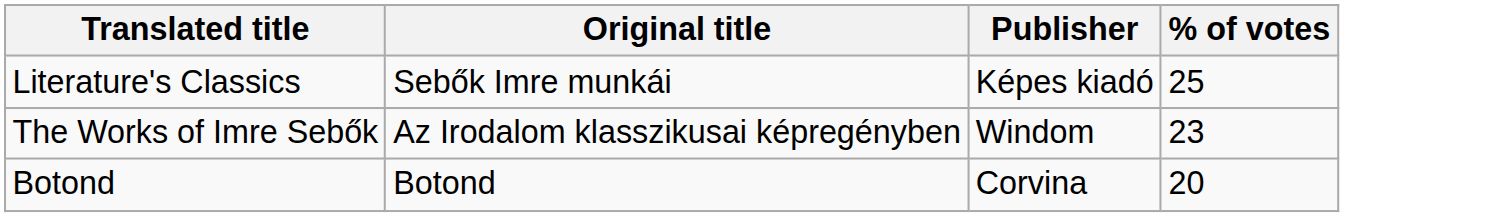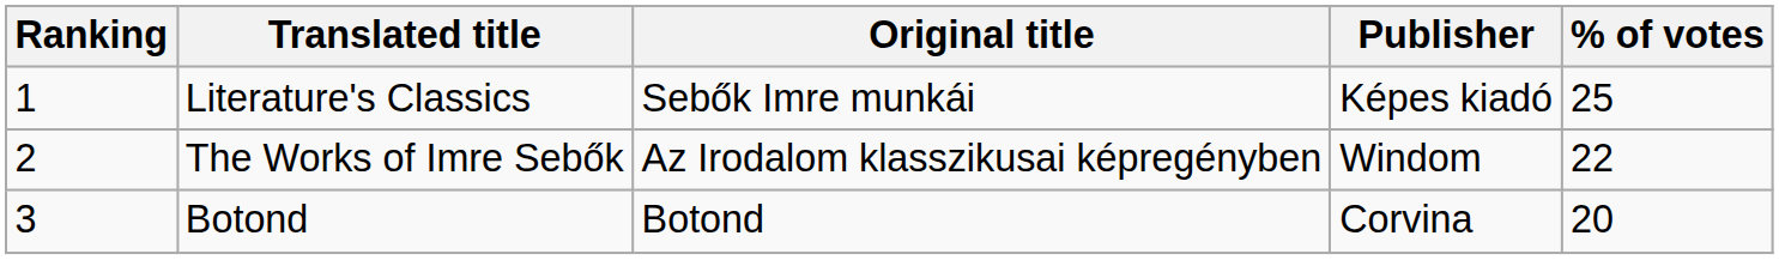 <table | class="wikitable">
 <tr valign="top">
+<th><strong>Ranking</strong></th>
 <th><strong>Translated title</strong></th>
 <th><strong>Original title</strong></th>
 <th><strong>Publisher</strong></th>
 <th><strong>% of votes</strong></th>
 </tr>
 <tr>
+<td>1</td>
 <td>Literature's Classics</td>
 <td>Sebők Imre munkái</td>
 <td>Képes kiadó</td>
 <td>25</td>
 </tr>
 <tr>
+<td>2</td>
 <td>The Works of Imre Sebők</td>
 <td>Az Irodalom klasszikusai képregényben</td>
 <td>Windom</td>
-<td>23</td>
+<td>22</td>
 </tr>
 <tr>
+<td>3</td>
 <td>Botond</td>
 <td>Botond</td>
 <td>Corvina</td>
 <td>20</td>
 </tr>
 </table>
